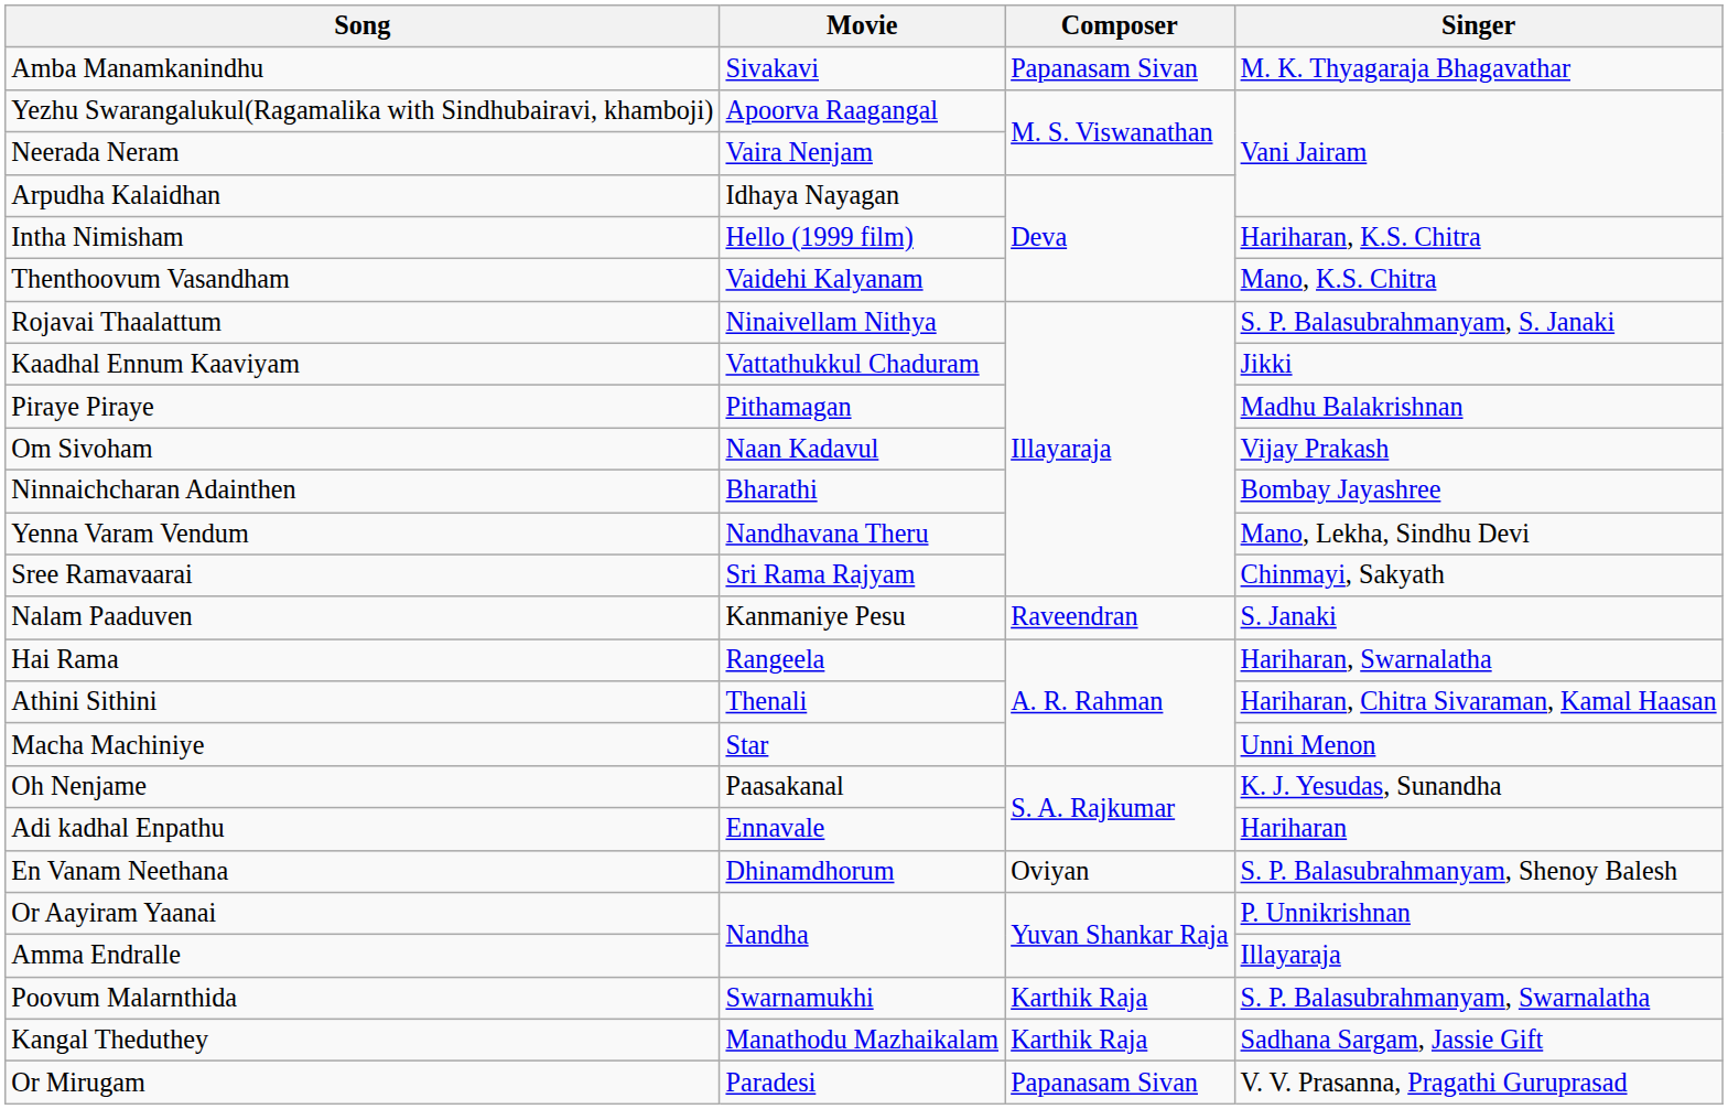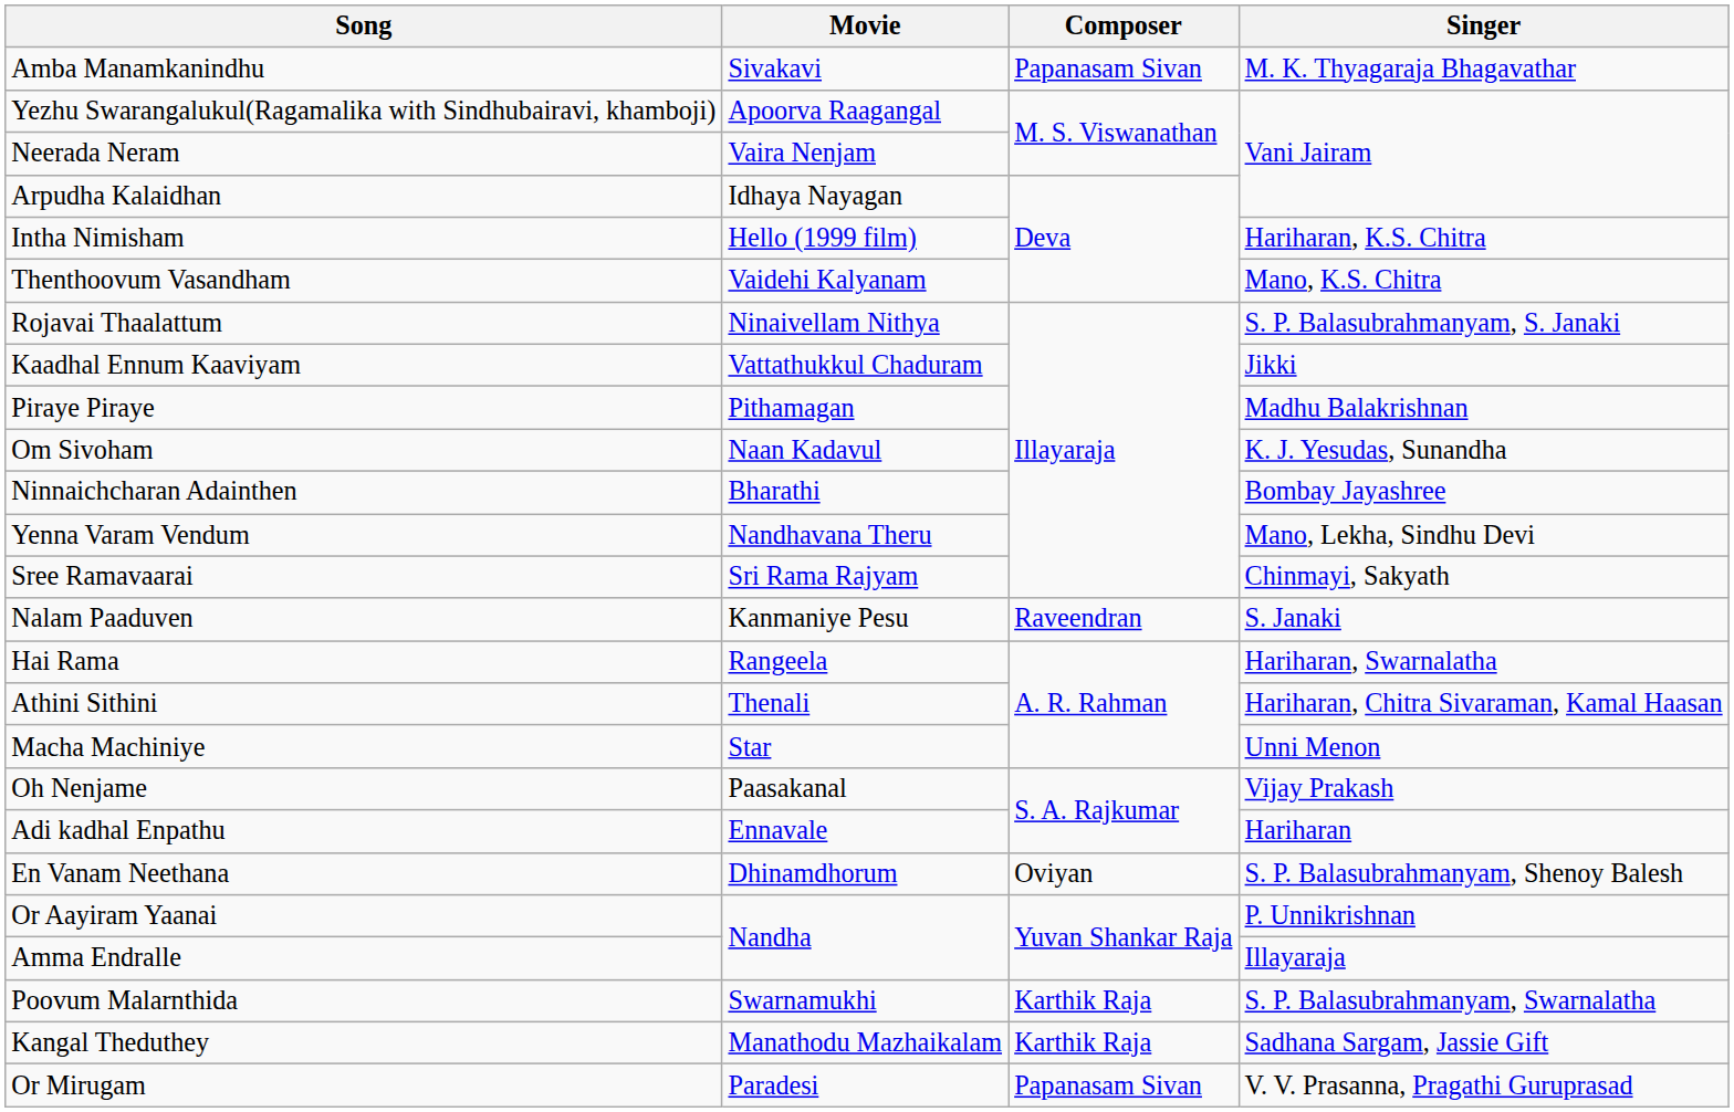 <table class="wikitable">
 <tr>
 <th>Song</th>
 <th>Movie</th>
 <th>Composer</th>
 <th>Singer</th>
 </tr>
 <tr>
 <td>Amba Manamkanindhu</td>
 <td><a href='#'>Sivakavi</a></td>
 <td><a href='#'>Papanasam Sivan</a></td>
 <td><a href='#'>M. K. Thyagaraja Bhagavathar</a></td>
 </tr>
 <tr>
 <td>Yezhu Swarangalukul(Ragamalika with Sindhubairavi, khamboji)</td>
 <td><a href='#'>Apoorva Raagangal</a></td>
 <td rowspan=2><a href='#'>M. S. Viswanathan</a></td>
 <td rowspan=3><a href='#'>Vani Jairam</a></td>
 </tr>
 <tr>
 <td>Neerada Neram</td>
 <td><a href='#'>Vaira Nenjam</a></td>
 </tr>
 <tr>
 <td>Arpudha Kalaidhan</td>
 <td>Idhaya Nayagan</td>
 <td rowspan="3"><a href='#'>Deva</a></td>
 </tr>
 <tr>
 <td>Intha Nimisham</td>
 <td><a href='#'>Hello (1999 film)</a></td>
 <td><a href='#'>Hariharan</a>, <a href='#'>K.S. Chitra</a></td>
 </tr>
 <tr>
 <td>Thenthoovum Vasandham</td>
 <td><a href='#'>Vaidehi Kalyanam</a></td>
 <td><a href='#'>Mano</a>, <a href='#'>K.S. Chitra</a></td>
 </tr>
 <tr>
 <td>Rojavai Thaalattum</td>
 <td><a href='#'>Ninaivellam Nithya</a></td>
 <td rowspan="7"><a href='#'>Illayaraja</a></td>
 <td><a href='#'>S. P. Balasubrahmanyam</a>, <a href='#'>S. Janaki</a></td>
 </tr>
 <tr>
 <td>Kaadhal Ennum Kaaviyam</td>
 <td><a href='#'>Vattathukkul Chaduram</a></td>
 <td><a href='#'>Jikki</a></td>
 </tr>
 <tr>
 <td>Piraye Piraye</td>
 <td><a href='#'>Pithamagan</a></td>
 <td><a href='#'>Madhu Balakrishnan</a></td>
 </tr>
 <tr>
 <td>Om Sivoham</td>
 <td><a href='#'>Naan Kadavul</a></td>
-<td><a href='#'>Vijay Prakash</a></td>
+<td><a href='#'>K. J. Yesudas</a>, Sunandha</td>
 </tr>
 <tr>
 <td>Ninnaichcharan Adainthen</td>
 <td><a href='#'>Bharathi</a></td>
 <td><a href='#'>Bombay Jayashree</a></td>
 </tr>
 <tr>
 <td>Yenna Varam Vendum</td>
 <td><a href='#'>Nandhavana Theru</a></td>
 <td><a href='#'>Mano</a>, Lekha, Sindhu Devi</td>
 </tr>
 <tr>
 <td>Sree Ramavaarai</td>
 <td><a href='#'>Sri Rama Rajyam</a></td>
 <td><a href='#'>Chinmayi</a>, Sakyath</td>
 </tr>
 <tr>
 <td>Nalam Paaduven</td>
 <td>Kanmaniye Pesu</td>
 <td><a href='#'>Raveendran</a></td>
 <td><a href='#'>S. Janaki</a></td>
 </tr>
 <tr>
 <td>Hai Rama</td>
 <td><a href='#'>Rangeela</a></td>
 <td rowspan="3"><a href='#'>A. R. Rahman</a></td>
 <td><a href='#'>Hariharan</a>, <a href='#'>Swarnalatha</a></td>
 </tr>
 <tr>
 <td>Athini Sithini</td>
 <td><a href='#'>Thenali</a></td>
 <td><a href='#'>Hariharan</a>, <a href='#'>Chitra Sivaraman</a>, <a href='#'>Kamal Haasan</a></td>
 </tr>
 <tr>
 <td>Macha Machiniye</td>
 <td><a href='#'>Star</a></td>
 <td><a href='#'>Unni Menon</a></td>
 </tr>
 <tr>
 <td>Oh Nenjame</td>
 <td>Paasakanal</td>
 <td rowspan=2><a href='#'>S. A. Rajkumar</a></td>
-<td><a href='#'>K. J. Yesudas</a>, Sunandha</td>
+<td><a href='#'>Vijay Prakash</a></td>
 </tr>
 <tr>
 <td>Adi kadhal Enpathu</td>
 <td><a href='#'>Ennavale</a></td>
 <td><a href='#'>Hariharan</a></td>
 </tr>
 <tr>
 <td>En Vanam Neethana</td>
 <td><a href='#'>Dhinamdhorum</a></td>
 <td>Oviyan</td>
 <td><a href='#'>S. P. Balasubrahmanyam</a>, Shenoy Balesh</td>
 </tr>
 <tr>
 <td>Or Aayiram Yaanai</td>
 <td rowspan="2"><a href='#'>Nandha</a></td>
 <td rowspan="2"><a href='#'>Yuvan Shankar Raja</a></td>
 <td><a href='#'>P. Unnikrishnan</a></td>
 </tr>
 <tr>
 <td>Amma Endralle</td>
 <td><a href='#'>Illayaraja</a></td>
 </tr>
 <tr>
 <td>Poovum Malarnthida</td>
 <td><a href='#'>Swarnamukhi</a></td>
 <td><a href='#'>Karthik Raja</a></td>
 <td><a href='#'>S. P. Balasubrahmanyam</a>, <a href='#'>Swarnalatha</a></td>
 </tr>
 <tr>
 <td>Kangal Theduthey</td>
 <td><a href='#'>Manathodu Mazhaikalam</a></td>
 <td><a href='#'>Karthik Raja</a></td>
 <td><a href='#'>Sadhana Sargam</a>, <a href='#'>Jassie Gift</a></td>
 </tr>
 <tr>
 <td>Or Mirugam</td>
 <td><a href='#'>Paradesi</a></td>
 <td><a href='#'>Papanasam Sivan</a></td>
 <td>V. V. Prasanna, <a href='#'>Pragathi Guruprasad</a></td>
 </tr>
 </table>
